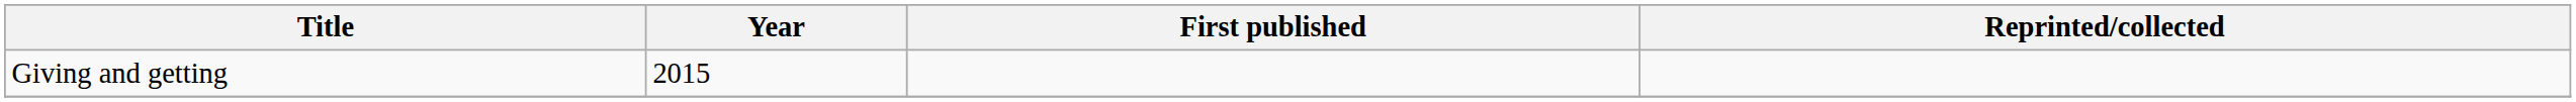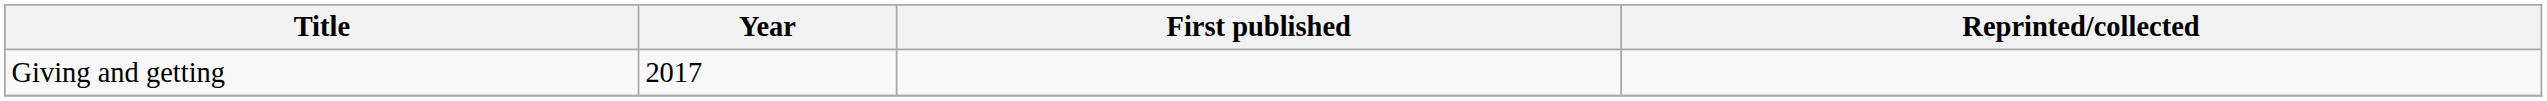 <table class='wikitable sortable' width='90%'>
 <tr>
 <th width=25%>Title</th>
 <th>Year</th>
 <th>First published</th>
 <th>Reprinted/collected</th>
 </tr>
 <tr>
 <td>Giving and getting</td>
-<td>2015</td>
+<td>2017</td>
 <td></td>
 <td></td>
 </tr>
 <tr>
 </tr>
 </table>
